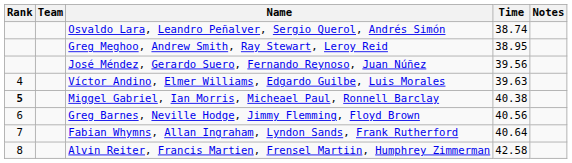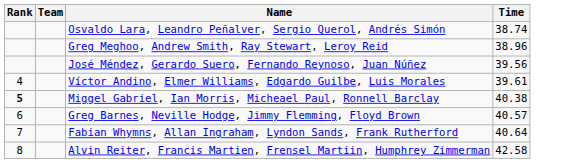 <table class="wikitable sortable" style="text-align:center;font-size:95%">
 <tr>
 <th>Rank</th>
 <th>Team</th>
 <th>Name</th>
 <th>Time</th>
-<th>Notes</th>
 </tr>
 <tr>
 <td></td>
 <td align=left></td>
 <td align=left><a href='#'>Osvaldo Lara</a>, <a href='#'>Leandro Peñalver</a>, <a href='#'>Sergio Querol</a>, <a href='#'>Andrés Simón</a></td>
 <td>38.74</td>
-<td></td>
 </tr>
 <tr>
 <td></td>
 <td align=left></td>
 <td align=left><a href='#'>Greg Meghoo</a>, <a href='#'>Andrew Smith</a>, <a href='#'>Ray Stewart</a>, <a href='#'>Leroy Reid</a></td>
-<td>38.95</td>
-<td></td>
+<td>38.96</td>
 </tr>
 <tr>
 <td></td>
 <td align=left></td>
 <td align=left><a href='#'>José Méndez</a>, <a href='#'>Gerardo Suero</a>, <a href='#'>Fernando Reynoso</a>, <a href='#'>Juan Núñez</a></td>
 <td>39.56</td>
-<td></td>
 </tr>
 <tr>
 <td>4</td>
 <td align=left></td>
 <td align=left><a href='#'>Víctor Andino</a>, <a href='#'>Elmer Williams</a>, <a href='#'>Edgardo Guilbe</a>, <a href='#'>Luis Morales</a></td>
-<td>39.63</td>
-<td></td>
+<td>39.61</td>
 </tr>
 <tr>
 <td><strong>5</strong></td>
 <td align=left></td>
 <td align=left><a href='#'>Miggel Gabriel</a>, <a href='#'>Ian Morris</a>, <a href='#'>Micheael Paul</a>, <a href='#'>Ronnell Barclay</a></td>
 <td>40.38</td>
-<td></td>
 </tr>
 <tr>
 <td>6</td>
 <td align=left></td>
 <td align=left><a href='#'>Greg Barnes</a>, <a href='#'>Neville Hodge</a>, <a href='#'>Jimmy Flemming</a>, <a href='#'>Floyd Brown</a></td>
-<td>40.56</td>
-<td></td>
+<td>40.57</td>
 </tr>
 <tr>
 <td>7</td>
 <td align=left></td>
 <td align=left><a href='#'>Fabian Whymns</a>, <a href='#'>Allan Ingraham</a>, <a href='#'>Lyndon Sands</a>, <a href='#'>Frank Rutherford</a></td>
 <td>40.64</td>
-<td></td>
 </tr>
 <tr>
 <td>8</td>
 <td align=left></td>
 <td align=left><a href='#'>Alvin Reiter</a>, <a href='#'>Francis Martien</a>, <a href='#'>Frensel Martiin</a>, <a href='#'>Humphrey Zimmerman</a></td>
 <td>42.58</td>
-<td></td>
 </tr>
 </table>
